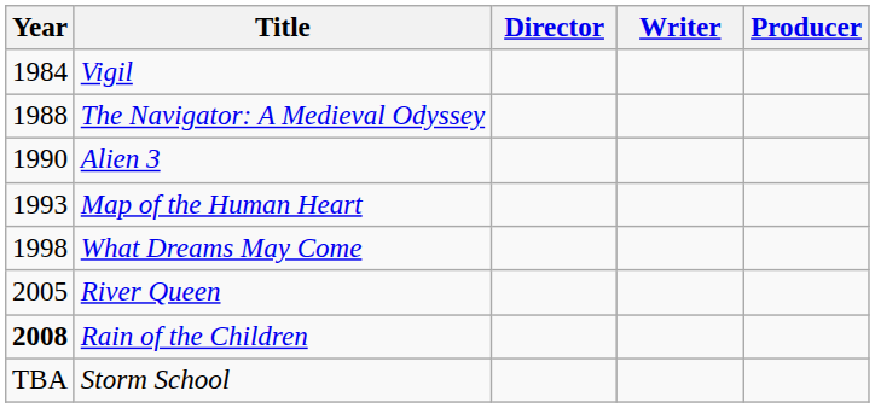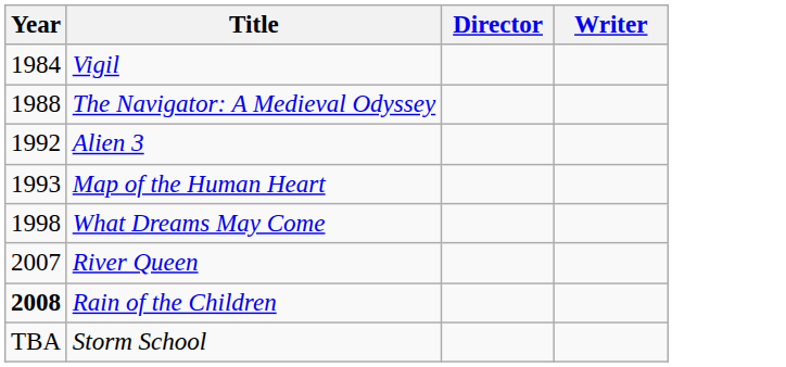 <table class="wikitable">
 <tr>
 <th>Year</th>
 <th>Title</th>
 <th width="65"><a href='#'>Director</a></th>
 <th width="65"><a href='#'>Writer</a></th>
-<th width="65"><a href='#'>Producer</a></th>
 </tr>
 <tr>
 <td>1984</td>
 <td><em><a href='#'>Vigil</a></em></td>
-<td></td>
 <td></td>
 <td></td>
 </tr>
 <tr>
 <td>1988</td>
 <td><em><a href='#'>The Navigator: A Medieval Odyssey</a></em></td>
 <td></td>
 <td></td>
-<td></td>
 </tr>
 <tr>
-<td>1990</td>
+<td>1992</td>
 <td><em><a href='#'>Alien 3</a></em></td>
-<td></td>
 <td></td>
 <td></td>
 </tr>
 <tr>
 <td>1993</td>
 <td><em><a href='#'>Map of the Human Heart</a></em></td>
 <td></td>
 <td></td>
-<td></td>
 </tr>
 <tr>
 <td>1998</td>
 <td><em><a href='#'>What Dreams May Come</a></em></td>
 <td></td>
 <td></td>
-<td></td>
 </tr>
 <tr>
-<td>2005</td>
+<td>2007</td>
 <td><em><a href='#'>River Queen</a></em></td>
-<td></td>
 <td></td>
 <td></td>
 </tr>
 <tr>
 <td><strong>2008</strong></td>
 <td><em><a href='#'>Rain of the Children</a></em></td>
 <td></td>
 <td></td>
-<td></td>
 </tr>
 <tr>
 <td>TBA</td>
 <td><em>Storm School</em></td>
 <td></td>
 <td></td>
-<td></td>
 </tr>
 </table>
